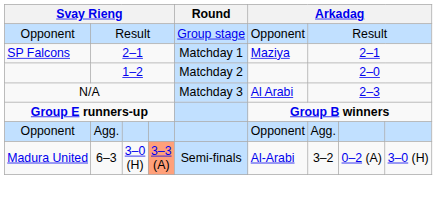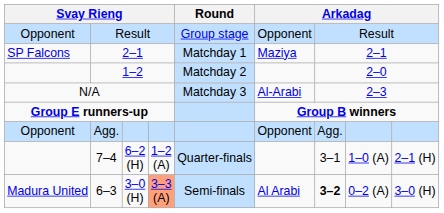 <table class="wikitable" style="text-align:center">
 <tr>
 <th colspan="4"><a href='#'>Svay Rieng</a> </th>
 <th>Round</th>
 <th colspan="4"> <a href='#'>Arkadag</a></th>
 </tr>
 <tr bgcolor="#c1e0ff">
 <td>Opponent</td>
 <td colspan="3">Result</td>
 <td><a href='#'>Group stage</a></td>
 <td>Opponent</td>
 <td colspan="3">Result</td>
 </tr>
 <tr>
 <td align="left"> <a href='#'>SP Falcons</a></td>
 <td colspan="3"><a href='#'>2–1</a></td>
 <td bgcolor="#c1e0ff">Matchday 1</td>
 <td align="left"> <a href='#'>Maziya</a></td>
 <td colspan="3"><a href='#'>2–1</a></td>
 </tr>
 <tr>
 <td align="left"></td>
 <td colspan="3"><a href='#'>1–2</a></td>
 <td bgcolor="#c1e0ff">Matchday 2</td>
 <td align="left"></td>
 <td colspan="3"><a href='#'>2–0</a></td>
 </tr>
 <tr>
 <td colspan="4">N/A</td>
 <td bgcolor="#c1e0ff">Matchday 3</td>
-<td align="left"> <a href='#'>Al Arabi</a></td>
+<td align="left"> <a href='#'>Al-Arabi</a></td>
 <td colspan="3"><a href='#'>2–3</a></td>
 </tr>
 <tr>
 <td colspan="4" valign="top" align="center"><strong><a href='#'>Group E</a> runners-up</strong> </td>
 <td bgcolor="#c1e0ff"></td>
 <td colspan="4" valign="top" align="center"><strong><a href='#'>Group B</a> winners</strong> </td>
 </tr>
 <tr bgcolor="#c1e0ff">
 <td>Opponent</td>
 <td>Agg.</td>
 <td></td>
 <td></td>
 <td></td>
 <td>Opponent</td>
 <td>Agg.</td>
 <td></td>
 <td></td>
 </tr>
 <tr>
+<td align="left"></td>
+<td>7–4</td>
+<td {{nowrap><a href='#'>6–2</a><br> (H)</td>
+<td><a href='#'>1–2</a><br> (A)</td>
+<td bgcolor="#c1e0ff">Quarter-finals</td>
+<td align="left"></td>
+<td>3–1</td>
+<td><a href='#'>1–0</a> (A)</td>
+<td><a href='#'>2–1</a> (H)</td>
+</tr>
+<tr>
 <td align="left"> <a href='#'>Madura United</a></td>
 <td>6–3</td>
 <td><a href='#'>3–0</a><br> (H)</td>
 <td style="background: lightsalmon;"><a href='#'>3–3</a><br> (A)</td>
 <td bgcolor="#c1e0ff">Semi-finals</td>
-<td align="left"> <a href='#'>Al-Arabi</a></td>
-<td>3–2</td>
+<td align="left"> <a href='#'>Al Arabi</a></td>
+<td><strong>3–2</strong></td>
 <td><a href='#'>0–2</a> (A)</td>
 <td><a href='#'>3–0</a> (H)</td>
 </tr>
 </table>
